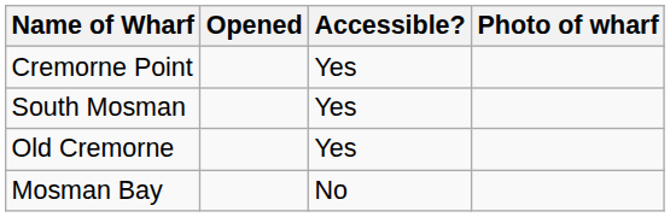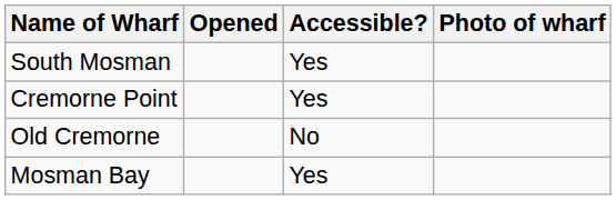 <table class="wikitable">
 <tr>
 <th>Name of Wharf</th>
 <th>Opened</th>
 <th>Accessible?</th>
 <th>Photo of wharf</th>
 </tr>
 <tr>
-<td>Cremorne Point</td>
+<td>South Mosman</td>
 <td></td>
 <td>Yes</td>
 <td></td>
 </tr>
 <tr>
-<td>South Mosman</td>
+<td>Cremorne Point</td>
 <td></td>
 <td>Yes</td>
 <td></td>
 </tr>
 <tr>
 <td>Old Cremorne</td>
 <td></td>
-<td>Yes</td>
+<td>No</td>
 <td></td>
 </tr>
 <tr>
 <td>Mosman Bay</td>
 <td></td>
-<td>No</td>
+<td>Yes</td>
 <td></td>
 </tr>
 </table>
